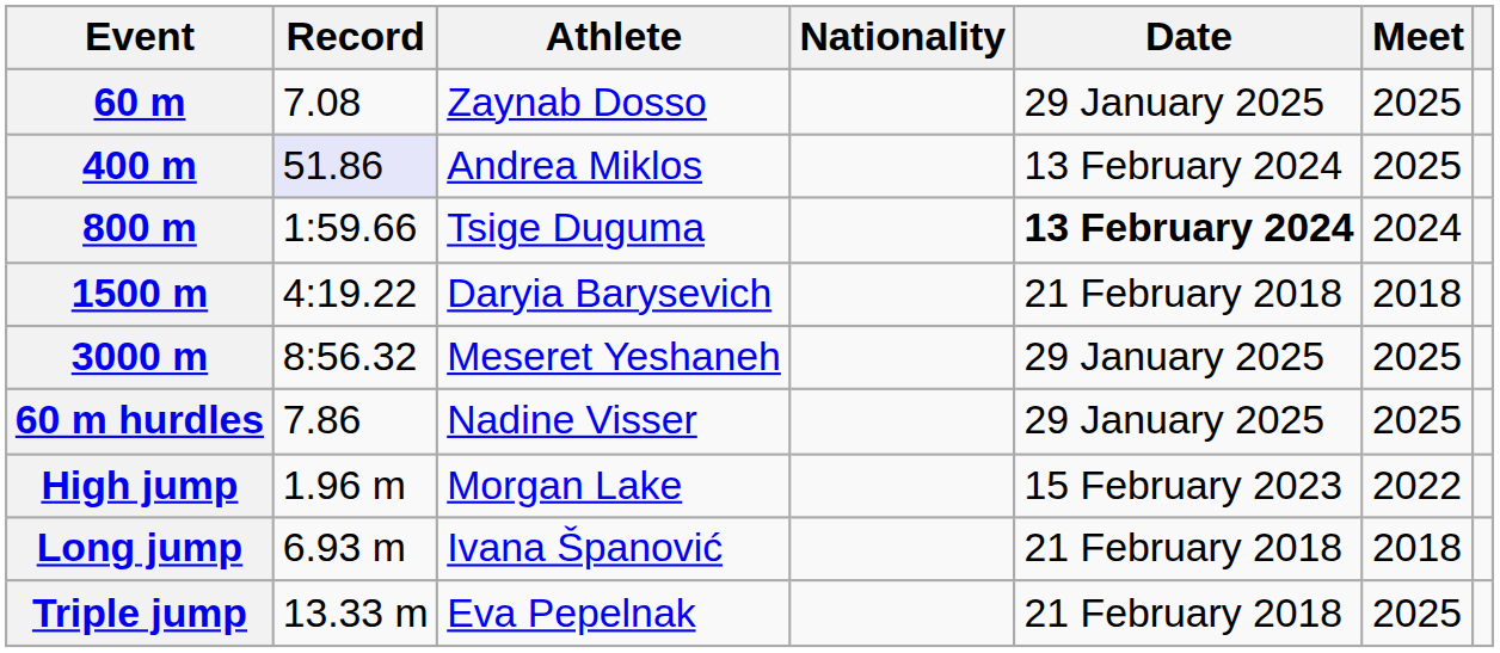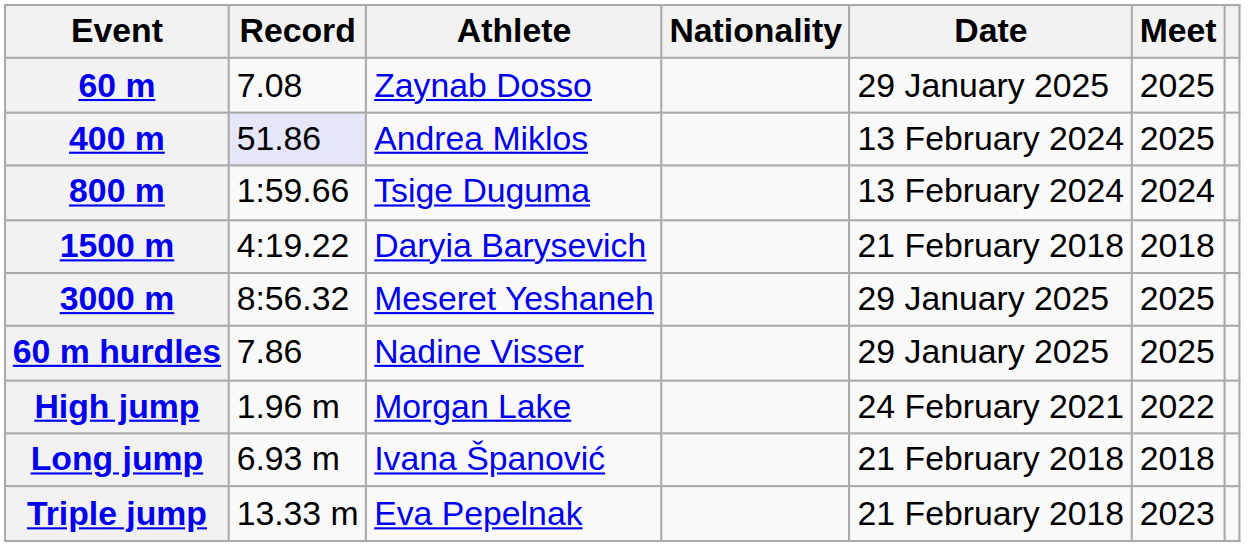 <table class="wikitable plainrowheaders sticky-header">
 <tr>
 <th scope="col">Event</th>
 <th scope="col">Record</th>
 <th scope="col">Athlete</th>
 <th scope="col">Nationality</th>
 <th scope="col">Date</th>
 <th scope="col">Meet</th>
 <th scope="col"></th>
 </tr>
 <tr>
 <th scope="row"><a href='#'>60 m</a></th>
 <td>7.08</td>
 <td><a href='#'>Zaynab Dosso</a></td>
 <td></td>
 <td>29 January 2025</td>
 <td>2025</td>
 <td></td>
 </tr>
 <tr>
 <th scope="row"><a href='#'>400 m</a></th>
 <td style="background: lavender;">51.86</td>
 <td><a href='#'>Andrea Miklos</a></td>
 <td></td>
 <td>13 February 2024</td>
 <td>2025</td>
 <td></td>
 </tr>
 <tr>
 <th scope="row"><a href='#'>800 m</a></th>
 <td>1:59.66</td>
 <td><a href='#'>Tsige Duguma</a></td>
 <td></td>
-<td><strong>13 February 2024</strong></td>
+<td>13 February 2024</td>
 <td>2024</td>
 <td></td>
 </tr>
 <tr>
 <th scope="row"><a href='#'>1500 m</a></th>
 <td>4:19.22</td>
 <td><a href='#'>Daryia Barysevich</a></td>
 <td></td>
 <td>21 February 2018</td>
 <td>2018</td>
 <td></td>
 </tr>
 <tr>
 <th scope="row"><a href='#'>3000 m</a></th>
 <td>8:56.32</td>
 <td><a href='#'>Meseret Yeshaneh</a></td>
 <td></td>
 <td>29 January 2025</td>
 <td>2025</td>
 <td></td>
 </tr>
 <tr>
 <th scope="row"><a href='#'>60 m hurdles</a></th>
 <td>7.86</td>
 <td><a href='#'>Nadine Visser</a></td>
 <td></td>
 <td>29 January 2025</td>
 <td>2025</td>
 <td></td>
 </tr>
 <tr>
 <th scope="row"><a href='#'>High jump</a></th>
 <td>1.96 m</td>
 <td><a href='#'>Morgan Lake</a></td>
 <td></td>
-<td>15 February 2023</td>
+<td>24 February 2021</td>
 <td>2022</td>
 <td></td>
 </tr>
 <tr>
 <th scope="row"><a href='#'>Long jump</a></th>
 <td>6.93 m</td>
 <td><a href='#'>Ivana Španović</a></td>
 <td></td>
 <td>21 February 2018</td>
 <td>2018</td>
 <td></td>
 </tr>
 <tr>
 <th scope="row"><a href='#'>Triple jump</a></th>
 <td>13.33 m</td>
 <td><a href='#'>Eva Pepelnak</a></td>
 <td></td>
 <td>21 February 2018</td>
-<td>2025</td>
+<td>2023</td>
 <td></td>
 </tr>
 </table>
